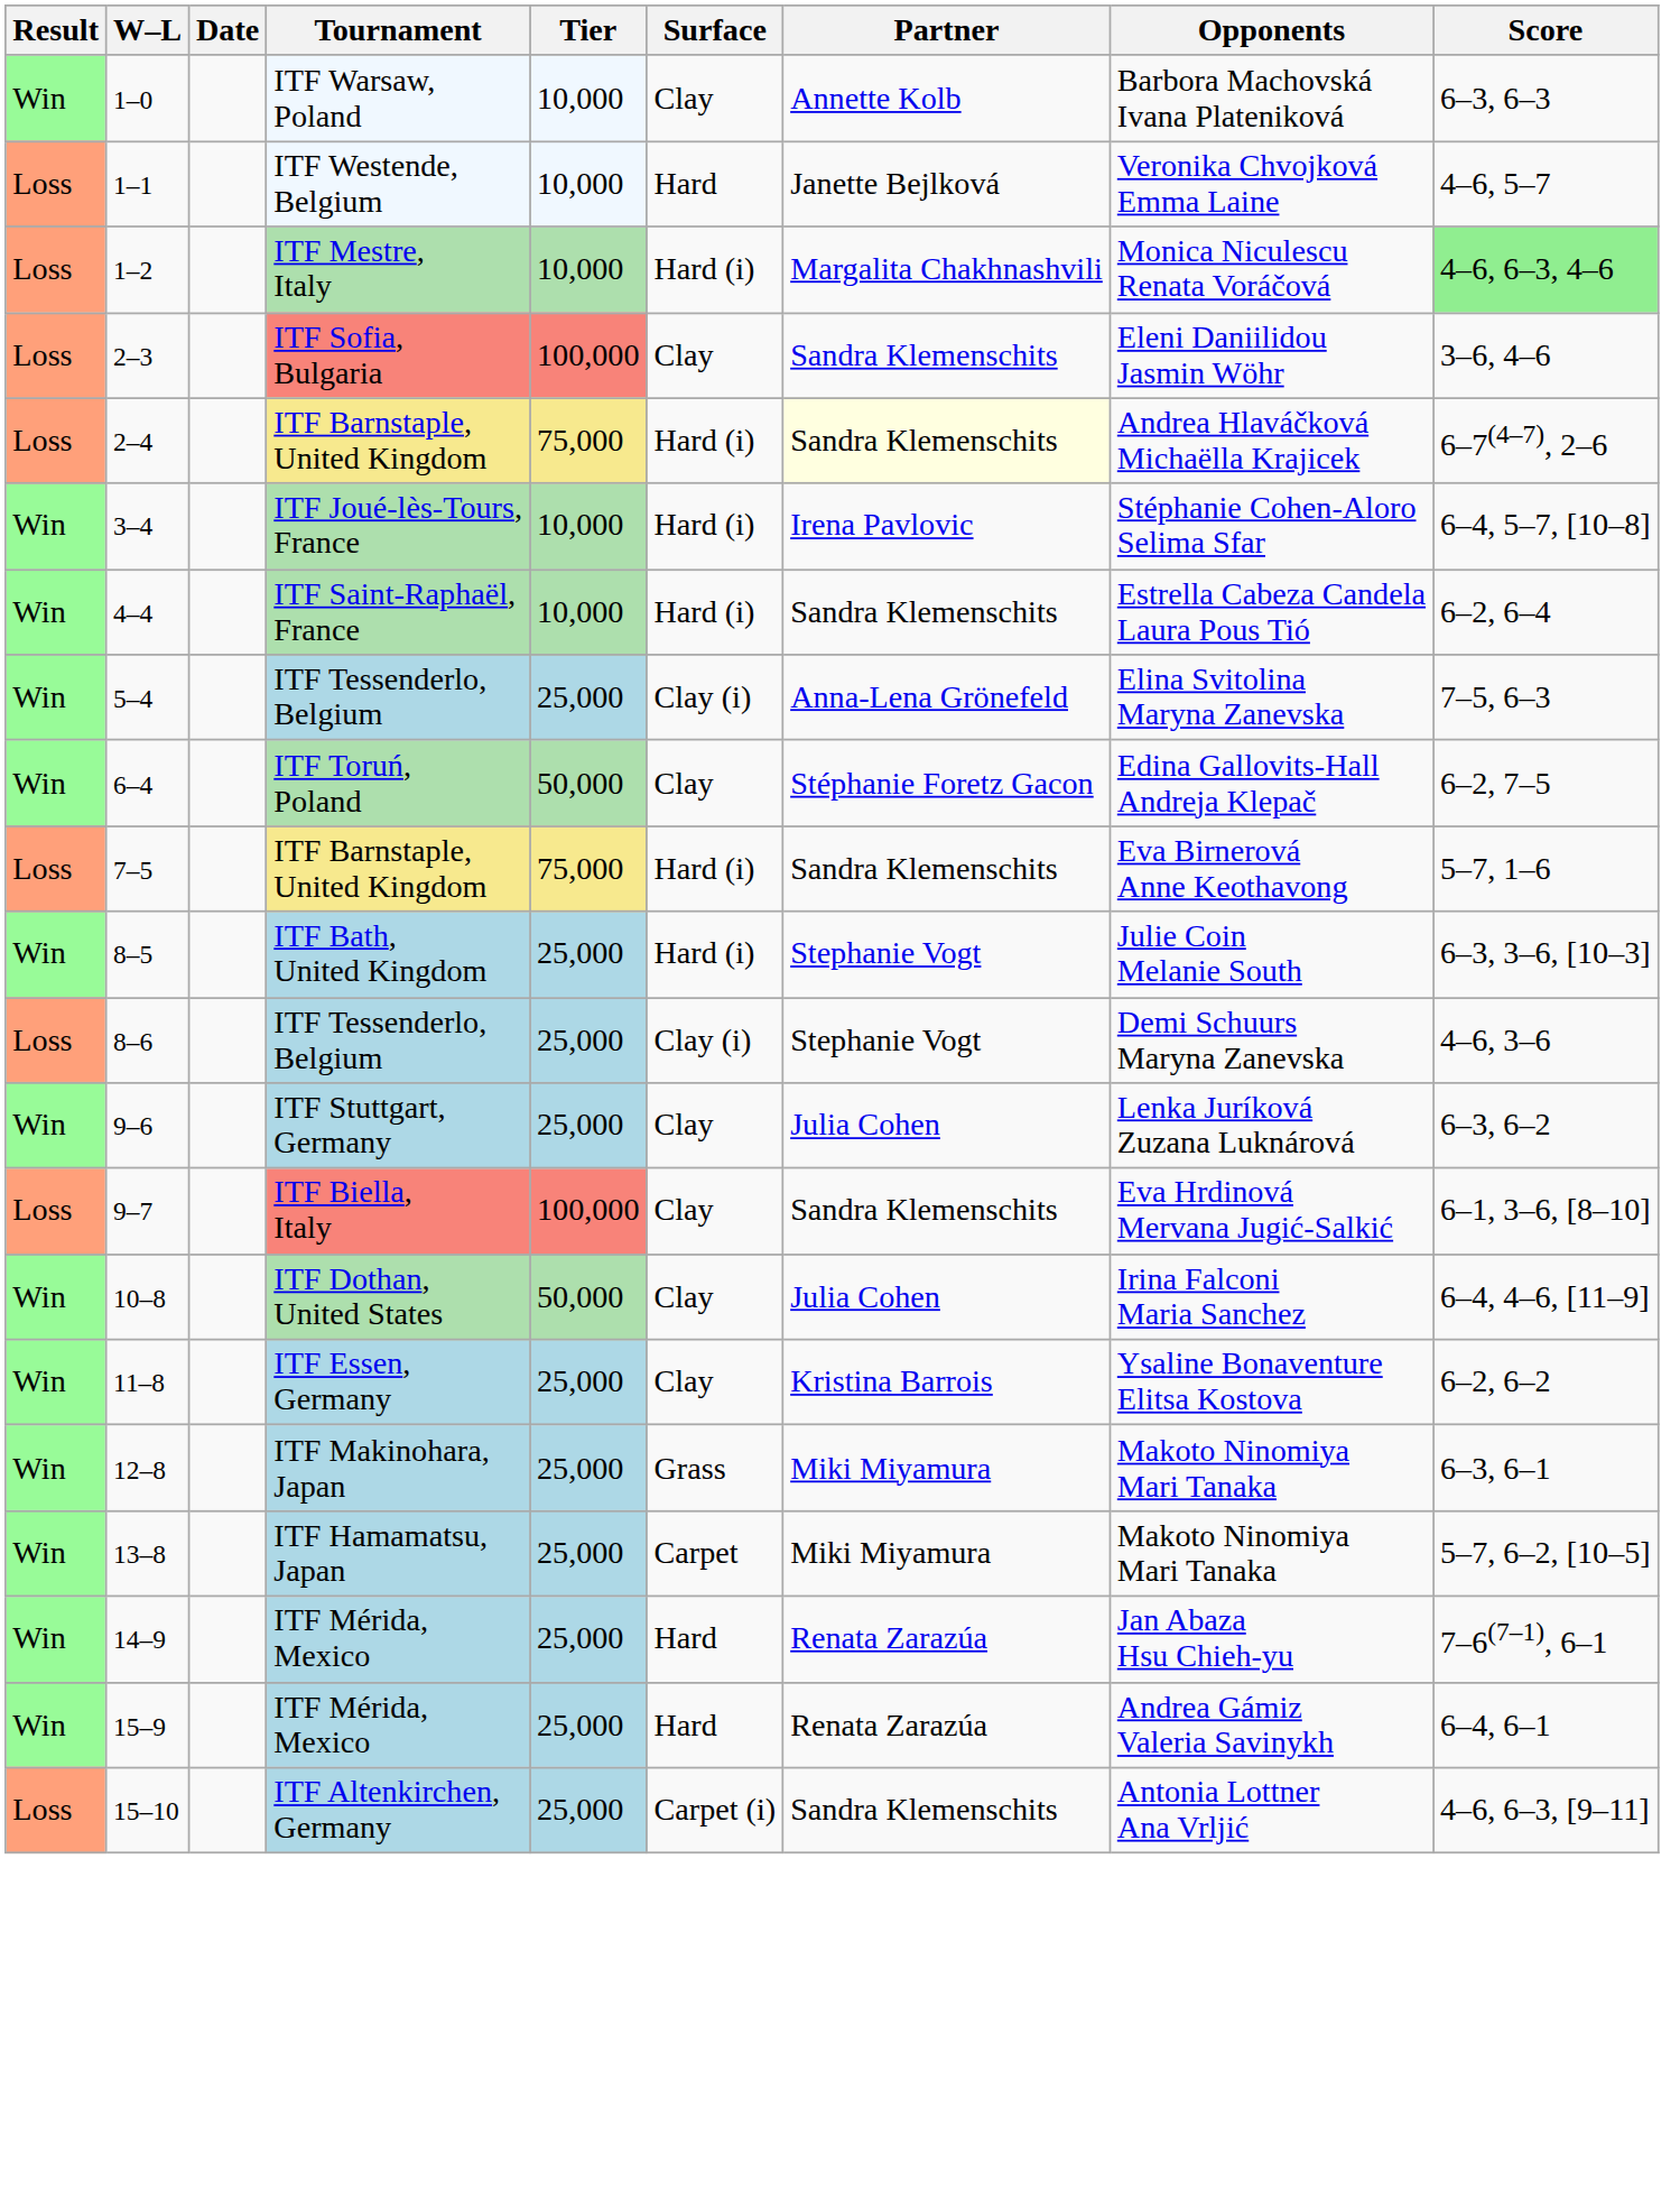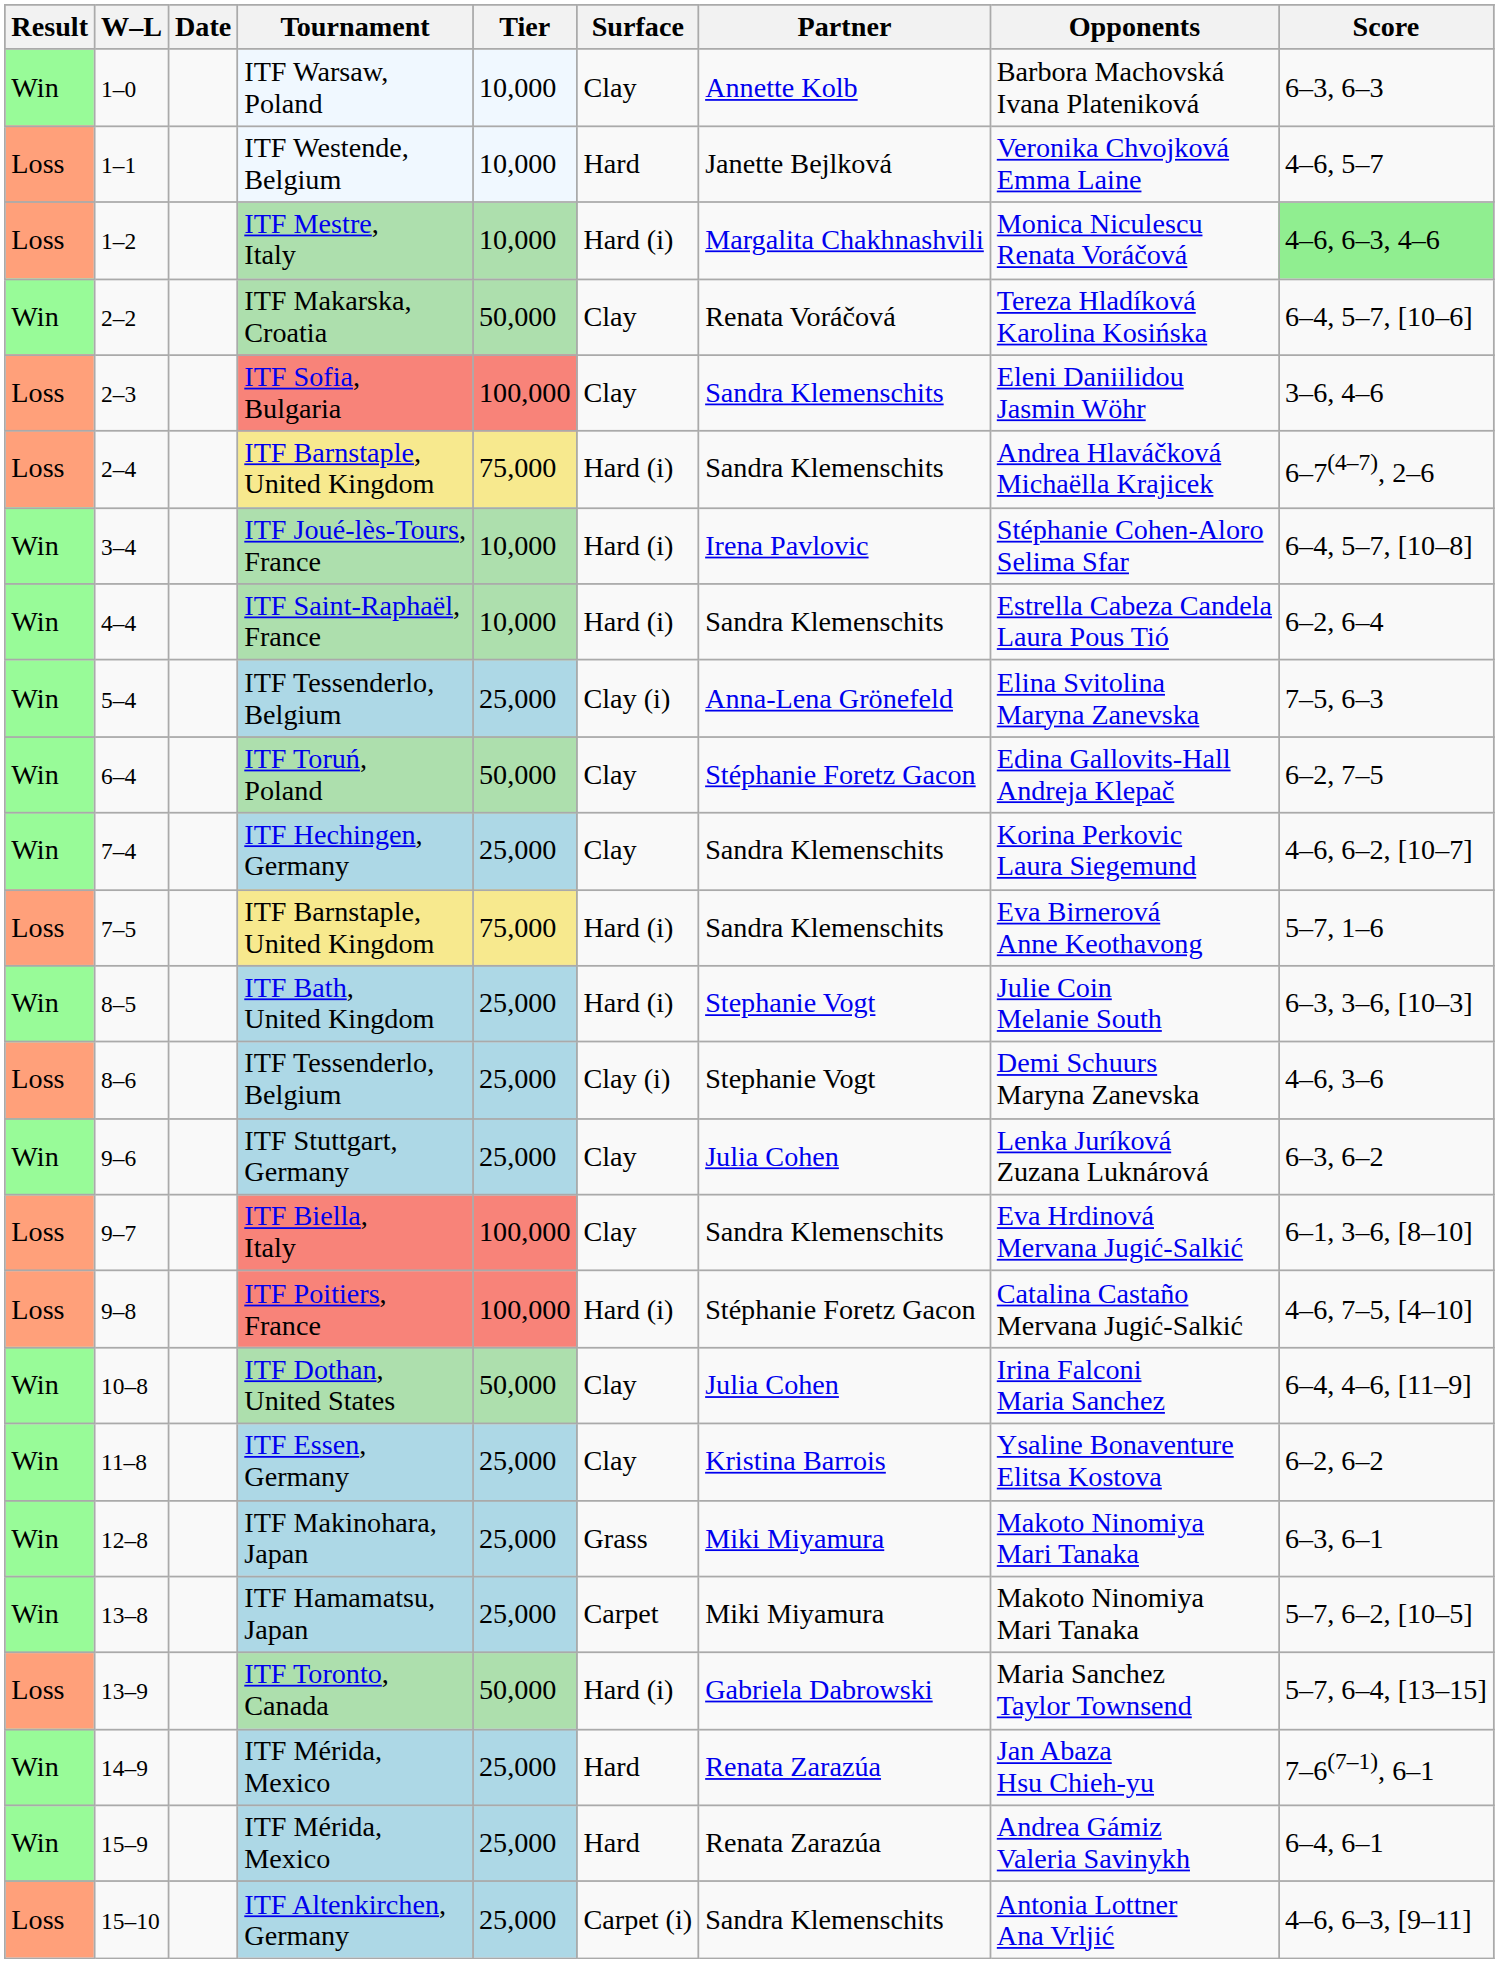 <table class="sortable wikitable nowrap">
 <tr>
 <th>Result</th>
 <th class="unsortable">W–L</th>
 <th>Date</th>
 <th>Tournament</th>
 <th>Tier</th>
 <th>Surface</th>
 <th>Partner</th>
 <th>Opponents</th>
 <th class="unsortable">Score</th>
 </tr>
 <tr>
 <td style="background:#98fb98;">Win</td>
 <td><small>1–0</small></td>
 <td></td>
 <td style="background:#f0f8ff;">ITF Warsaw, <br> Poland</td>
 <td style="background:#f0f8ff;">10,000</td>
 <td>Clay</td>
 <td> <a href='#'>Annette Kolb</a></td>
 <td> Barbora Machovská <br>  Ivana Plateniková</td>
 <td>6–3, 6–3</td>
 </tr>
 <tr>
 <td style="background:#ffa07a;">Loss</td>
 <td><small>1–1</small></td>
 <td></td>
 <td style="background:#f0f8ff;">ITF Westende, <br> Belgium</td>
 <td style="background:#f0f8ff;">10,000</td>
 <td>Hard</td>
 <td> Janette Bejlková</td>
 <td> <a href='#'>Veronika Chvojková</a> <br>  <a href='#'>Emma Laine</a></td>
 <td>4–6, 5–7</td>
 </tr>
 <tr>
 <td style="background:#ffa07a;">Loss</td>
 <td><small>1–2</small></td>
 <td></td>
 <td style="background:#addfad;"><a href='#'>ITF Mestre</a>, <br> Italy</td>
 <td style="background:#addfad;">10,000</td>
 <td>Hard (i)</td>
 <td> <a href='#'>Margalita Chakhnashvili</a></td>
 <td> <a href='#'>Monica Niculescu</a> <br>  <a href='#'>Renata Voráčová</a></td>
 <td style="background: lightgreen;">4–6, 6–3, 4–6</td>
 </tr>
 <tr>
+<td style="background:#98fb98;">Win</td>
+<td><small>2–2</small></td>
+<td></td>
+<td style="background:#addfad;">ITF Makarska, <br> Croatia</td>
+<td style="background:#addfad;">50,000</td>
+<td>Clay</td>
+<td> Renata Voráčová</td>
+<td> <a href='#'>Tereza Hladíková</a> <br>  <a href='#'>Karolina Kosińska</a></td>
+<td>6–4, 5–7, [10–6]</td>
+</tr>
+<tr>
 <td style="background:#ffa07a;">Loss</td>
 <td><small>2–3</small></td>
 <td></td>
 <td style="background:#f88379;"><a href='#'>ITF Sofia</a>, <br> Bulgaria</td>
 <td style="background:#f88379;">100,000</td>
 <td>Clay</td>
 <td> <a href='#'>Sandra Klemenschits</a></td>
 <td> <a href='#'>Eleni Daniilidou</a> <br>  <a href='#'>Jasmin Wöhr</a></td>
 <td>3–6, 4–6</td>
 </tr>
 <tr>
 <td style="background:#ffa07a;">Loss</td>
 <td><small>2–4</small></td>
 <td></td>
 <td style="background:#f7e98e;"><a href='#'>ITF Barnstaple</a>, <br> United Kingdom</td>
 <td style="background:#f7e98e;">75,000</td>
 <td>Hard (i)</td>
-<td style="background: lightyellow;"> Sandra Klemenschits</td>
+<td> Sandra Klemenschits</td>
 <td> <a href='#'>Andrea Hlaváčková</a> <br>  <a href='#'>Michaëlla Krajicek</a></td>
 <td>6–7<sup>(4–7)</sup>, 2–6</td>
 </tr>
 <tr>
 <td style="background:#98fb98;">Win</td>
 <td><small>3–4</small></td>
 <td></td>
 <td style="background:#addfad;"><a href='#'>ITF Joué-lès-Tours</a>, <br> France</td>
 <td style="background:#addfad;">10,000</td>
 <td>Hard (i)</td>
 <td> <a href='#'>Irena Pavlovic</a></td>
 <td> <a href='#'>Stéphanie Cohen-Aloro</a> <br>  <a href='#'>Selima Sfar</a></td>
 <td>6–4, 5–7, [10–8]</td>
 </tr>
 <tr>
 <td style="background:#98fb98;">Win</td>
 <td><small>4–4</small></td>
 <td></td>
 <td style="background:#addfad;"><a href='#'>ITF Saint-Raphaël</a>, <br> France</td>
 <td style="background:#addfad;">10,000</td>
 <td>Hard (i)</td>
 <td> Sandra Klemenschits</td>
 <td> <a href='#'>Estrella Cabeza Candela</a> <br>  <a href='#'>Laura Pous Tió</a></td>
 <td>6–2, 6–4</td>
 </tr>
 <tr>
 <td style="background:#98fb98;">Win</td>
 <td><small>5–4</small></td>
 <td></td>
 <td style="background:lightblue;">ITF Tessenderlo, <br> Belgium</td>
 <td style="background:lightblue;">25,000</td>
 <td>Clay (i)</td>
 <td> <a href='#'>Anna-Lena Grönefeld</a></td>
 <td> <a href='#'>Elina Svitolina</a> <br>  <a href='#'>Maryna Zanevska</a></td>
 <td>7–5, 6–3</td>
 </tr>
 <tr>
 <td style="background:#98fb98;">Win</td>
 <td><small>6–4</small></td>
 <td><a href='#'></a></td>
 <td style="background:#addfad;"><a href='#'>ITF Toruń</a>, <br> Poland</td>
 <td style="background:#addfad;">50,000</td>
 <td>Clay</td>
 <td> <a href='#'>Stéphanie Foretz Gacon</a></td>
 <td> <a href='#'>Edina Gallovits-Hall</a> <br>  <a href='#'>Andreja Klepač</a></td>
 <td>6–2, 7–5</td>
+</tr>
+<tr>
+<td style="background:#98fb98;">Win</td>
+<td><small>7–4</small></td>
+<td></td>
+<td style="background:lightblue;"><a href='#'>ITF Hechingen</a>, <br> Germany</td>
+<td style="background:lightblue;">25,000</td>
+<td>Clay</td>
+<td> Sandra Klemenschits</td>
+<td> <a href='#'>Korina Perkovic</a> <br>  <a href='#'>Laura Siegemund</a></td>
+<td>4–6, 6–2, [10–7]</td>
 </tr>
 <tr>
 <td style="background:#ffa07a;">Loss</td>
 <td><small>7–5</small></td>
 <td><a href='#'></a></td>
 <td style="background:#f7e98e;">ITF Barnstaple, <br> United Kingdom</td>
 <td style="background:#f7e98e;">75,000</td>
 <td>Hard (i)</td>
 <td> Sandra Klemenschits</td>
 <td> <a href='#'>Eva Birnerová</a> <br>  <a href='#'>Anne Keothavong</a></td>
 <td>5–7, 1–6</td>
 </tr>
 <tr>
 <td style="background:#98fb98;">Win</td>
 <td><small>8–5</small></td>
 <td></td>
 <td style="background:lightblue;"><a href='#'>ITF Bath</a>, <br> United Kingdom</td>
 <td style="background:lightblue;">25,000</td>
 <td>Hard (i)</td>
 <td> <a href='#'>Stephanie Vogt</a></td>
 <td> <a href='#'>Julie Coin</a> <br>  <a href='#'>Melanie South</a></td>
 <td>6–3, 3–6, [10–3]</td>
 </tr>
 <tr>
 <td style="background:#ffa07a;">Loss</td>
 <td><small>8–6</small></td>
 <td></td>
 <td style="background:lightblue;">ITF Tessenderlo, <br> Belgium</td>
 <td style="background:lightblue;">25,000</td>
 <td>Clay (i)</td>
 <td> Stephanie Vogt</td>
 <td> <a href='#'>Demi Schuurs</a> <br>  Maryna Zanevska</td>
 <td>4–6, 3–6</td>
 </tr>
 <tr>
 <td style="background:#98fb98;">Win</td>
 <td><small>9–6</small></td>
 <td></td>
 <td style="background:lightblue;">ITF Stuttgart, <br> Germany</td>
 <td style="background:lightblue;">25,000</td>
 <td>Clay</td>
 <td> <a href='#'>Julia Cohen</a></td>
 <td> <a href='#'>Lenka Juríková</a> <br>  Zuzana Luknárová</td>
 <td>6–3, 6–2</td>
 </tr>
 <tr>
 <td style="background:#ffa07a;">Loss</td>
 <td><small>9–7</small></td>
 <td><a href='#'></a></td>
 <td style="background:#f88379;"><a href='#'>ITF Biella</a>, <br> Italy</td>
 <td style="background:#f88379;">100,000</td>
 <td>Clay</td>
 <td> Sandra Klemenschits</td>
 <td> <a href='#'>Eva Hrdinová</a> <br>  <a href='#'>Mervana Jugić-Salkić</a></td>
 <td>6–1, 3–6, [8–10]</td>
 </tr>
 <tr>
+<td style="background:#ffa07a;">Loss</td>
+<td><small>9–8</small></td>
+<td><a href='#'></a></td>
+<td style="background:#f88379;"><a href='#'>ITF Poitiers</a>, <br> France</td>
+<td style="background:#f88379;">100,000</td>
+<td>Hard (i)</td>
+<td> Stéphanie Foretz Gacon</td>
+<td> <a href='#'>Catalina Castaño</a> <br>  Mervana Jugić-Salkić</td>
+<td>4–6, 7–5, [4–10]</td>
+</tr>
+<tr>
 <td style="background:#98fb98;">Win</td>
 <td><small>10–8</small></td>
 <td><a href='#'></a></td>
 <td style="background:#addfad;"><a href='#'>ITF Dothan</a>, <br> United States</td>
 <td style="background:#addfad;">50,000</td>
 <td>Clay</td>
 <td> <a href='#'>Julia Cohen</a></td>
 <td> <a href='#'>Irina Falconi</a> <br>  <a href='#'>Maria Sanchez</a></td>
 <td>6–4, 4–6, [11–9]</td>
 </tr>
 <tr>
 <td style="background:#98fb98;">Win</td>
 <td><small>11–8</small></td>
 <td></td>
 <td style="background:lightblue;"><a href='#'>ITF Essen</a>, <br> Germany</td>
 <td style="background:lightblue;">25,000</td>
 <td>Clay</td>
 <td> <a href='#'>Kristina Barrois</a></td>
 <td> <a href='#'>Ysaline Bonaventure</a> <br>  <a href='#'>Elitsa Kostova</a></td>
 <td>6–2, 6–2</td>
 </tr>
 <tr>
 <td style="background:#98fb98;">Win</td>
 <td><small>12–8</small></td>
 <td></td>
 <td style="background:lightblue;">ITF Makinohara, <br> Japan</td>
 <td style="background:lightblue;">25,000</td>
 <td>Grass</td>
 <td> <a href='#'>Miki Miyamura</a></td>
 <td> <a href='#'>Makoto Ninomiya</a> <br>  <a href='#'>Mari Tanaka</a></td>
 <td>6–3, 6–1</td>
 </tr>
 <tr>
 <td style="background:#98fb98;">Win</td>
 <td><small>13–8</small></td>
 <td></td>
 <td style="background:lightblue;">ITF Hamamatsu, <br> Japan</td>
 <td style="background:lightblue;">25,000</td>
 <td>Carpet</td>
 <td> Miki Miyamura</td>
 <td> Makoto Ninomiya <br>  Mari Tanaka</td>
 <td>5–7, 6–2, [10–5]</td>
 </tr>
 <tr>
+<td style="background:#ffa07a;">Loss</td>
+<td><small>13–9</small></td>
+<td><a href='#'></a></td>
+<td style="background:#addfad;"><a href='#'>ITF Toronto</a>, <br> Canada</td>
+<td style="background:#addfad;">50,000</td>
+<td>Hard (i)</td>
+<td> <a href='#'>Gabriela Dabrowski</a></td>
+<td> Maria Sanchez <br>  <a href='#'>Taylor Townsend</a></td>
+<td>5–7, 6–4, [13–15]</td>
+</tr>
+<tr>
 <td style="background:#98fb98;">Win</td>
 <td><small>14–9</small></td>
 <td></td>
 <td style="background:lightblue;">ITF Mérida, <br> Mexico</td>
 <td style="background:lightblue;">25,000</td>
 <td>Hard</td>
 <td> <a href='#'>Renata Zarazúa</a></td>
 <td> <a href='#'>Jan Abaza</a> <br>  <a href='#'>Hsu Chieh-yu</a></td>
 <td>7–6<sup>(7–1)</sup>, 6–1</td>
 </tr>
 <tr>
 <td style="background:#98fb98;">Win</td>
 <td><small>15–9</small></td>
 <td></td>
 <td style="background:lightblue;">ITF Mérida, <br> Mexico</td>
 <td style="background:lightblue;">25,000</td>
 <td>Hard</td>
 <td> Renata Zarazúa</td>
 <td> <a href='#'>Andrea Gámiz</a> <br>  <a href='#'>Valeria Savinykh</a></td>
 <td>6–4, 6–1</td>
 </tr>
 <tr>
 <td style="background:#ffa07a;">Loss</td>
 <td><small>15–10</small></td>
 <td></td>
 <td style="background:lightblue;"><a href='#'>ITF Altenkirchen</a>, <br> Germany</td>
 <td style="background:lightblue;">25,000</td>
 <td>Carpet (i)</td>
 <td> Sandra Klemenschits</td>
 <td> <a href='#'>Antonia Lottner</a> <br>  <a href='#'>Ana Vrljić</a></td>
 <td>4–6, 6–3, [9–11]</td>
 </tr>
 </table>
